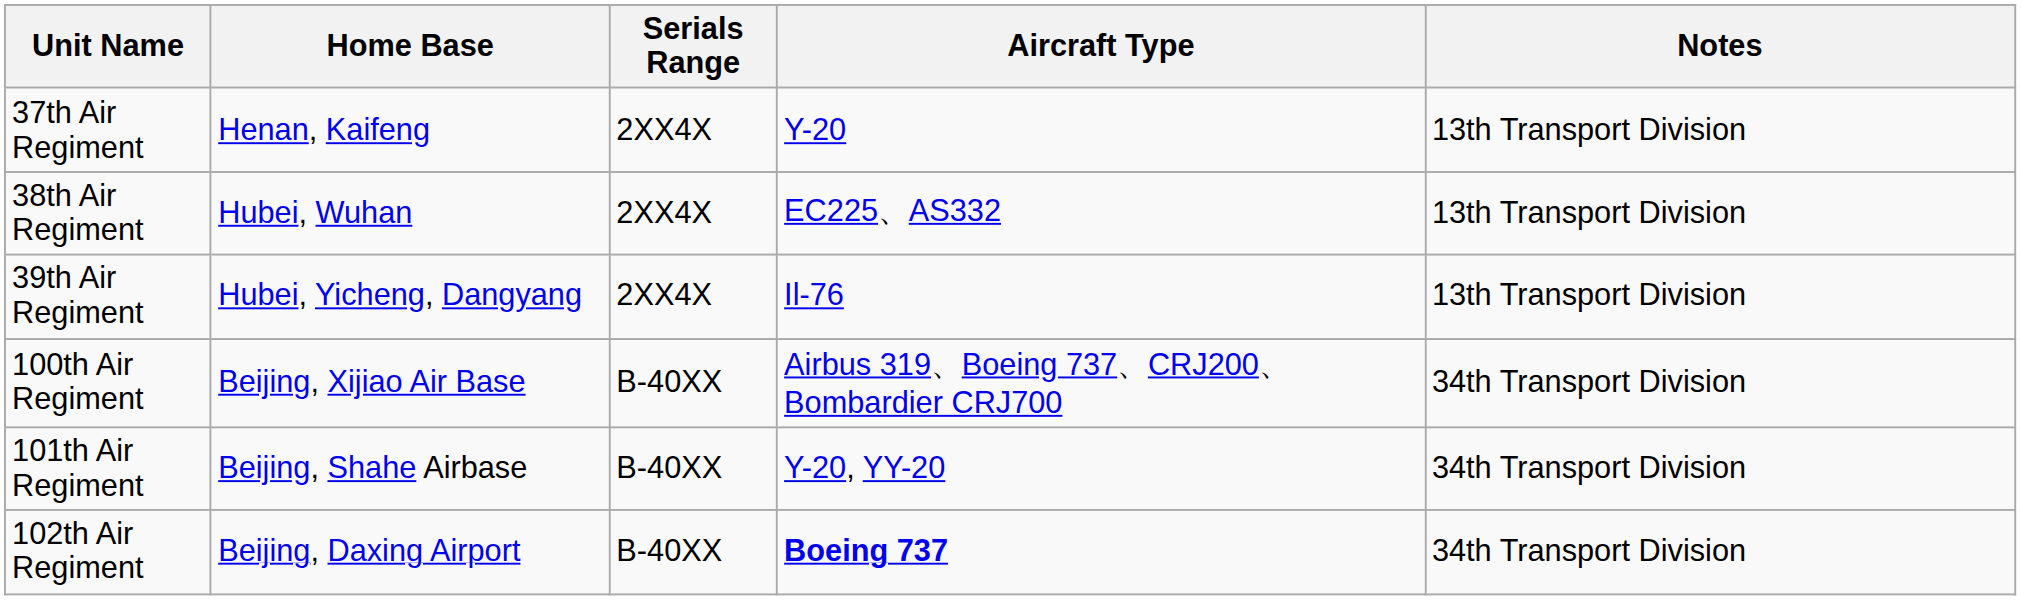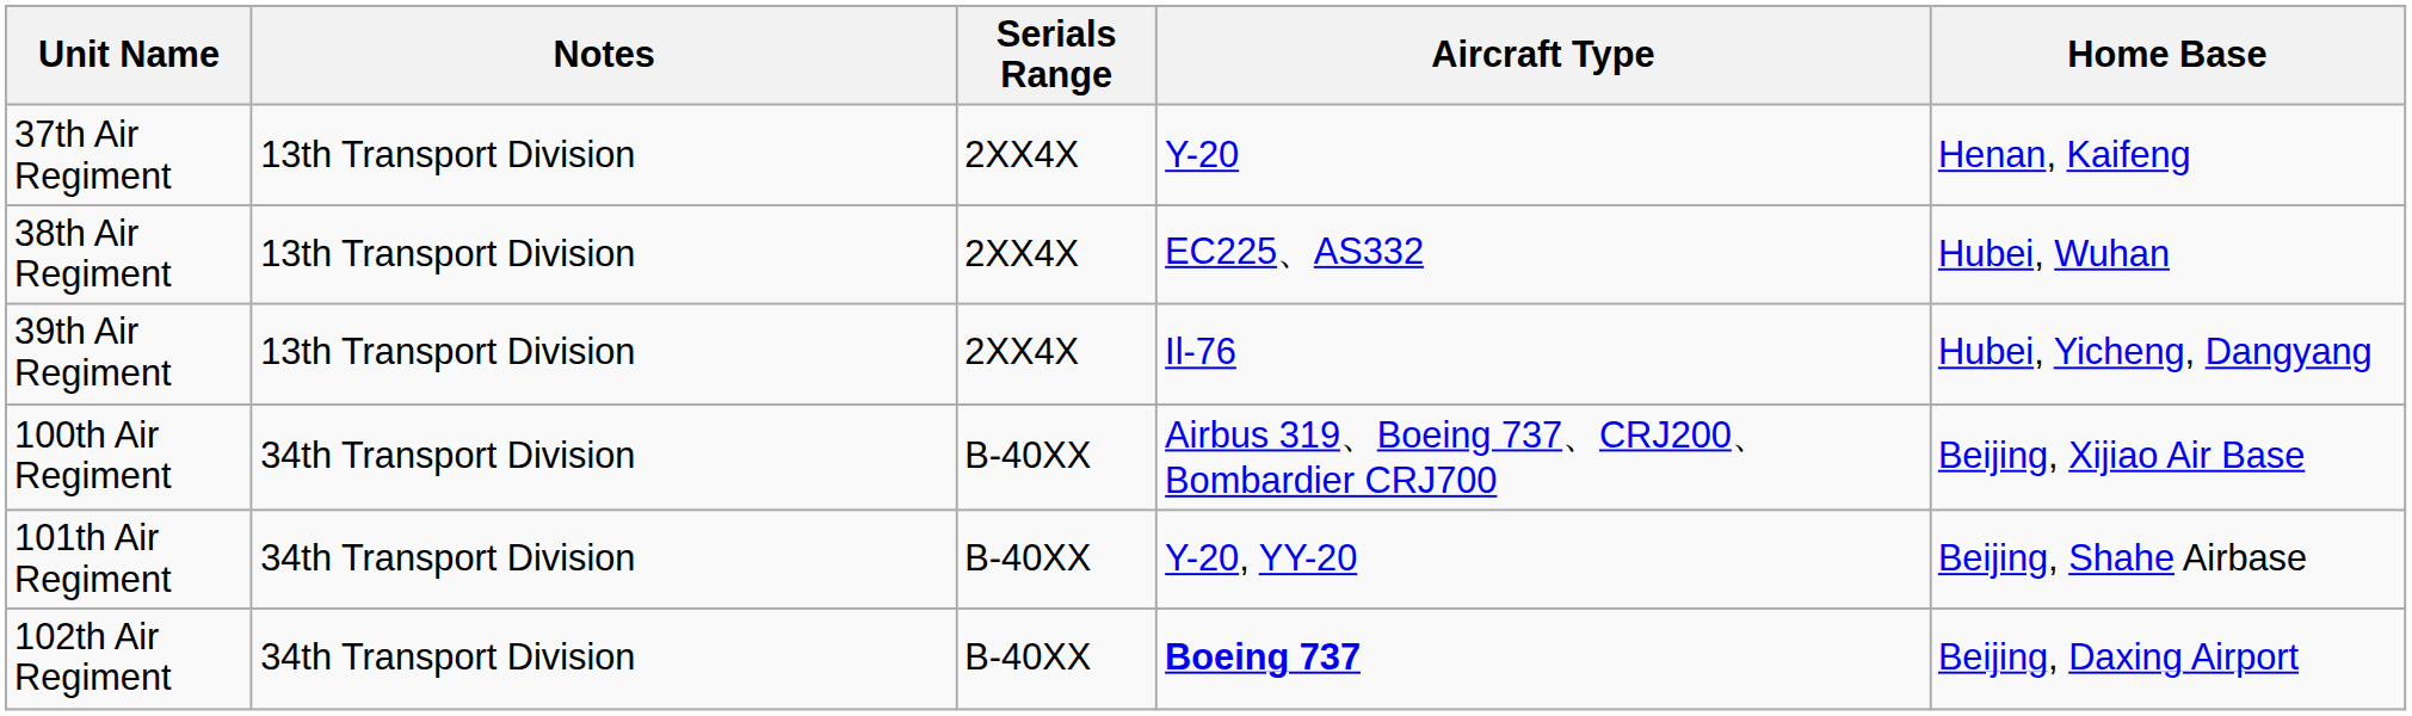 <table class="wikitable">
 <tr>
 <th scope="col" width="100">Unit Name</th>
-<th scope="col" width="200">Home Base</th>
+<th scope="col" width="300">Notes</th>
 <th scope="col" width="80">Serials Range</th>
 <th scope="col" width="330">Aircraft Type</th>
-<th scope="col" width="300">Notes</th>
+<th scope="col" width="200">Home Base</th>
 </tr>
 <tr>
 <td>37th Air Regiment</td>
-<td><a href='#'>Henan</a>, <a href='#'>Kaifeng</a></td>
+<td>13th Transport Division</td>
 <td>2XX4X</td>
 <td><a href='#'>Y-20</a></td>
-<td>13th Transport Division</td>
+<td><a href='#'>Henan</a>, <a href='#'>Kaifeng</a></td>
 </tr>
 <tr>
 <td>38th Air Regiment</td>
-<td><a href='#'>Hubei</a>, <a href='#'>Wuhan</a></td>
+<td>13th Transport Division</td>
 <td>2XX4X</td>
 <td><a href='#'>EC225</a>、<a href='#'>AS332</a></td>
-<td>13th Transport Division</td>
+<td><a href='#'>Hubei</a>, <a href='#'>Wuhan</a></td>
 </tr>
 <tr>
 <td>39th Air Regiment</td>
-<td><a href='#'>Hubei</a>, <a href='#'>Yicheng</a>, <a href='#'>Dangyang</a></td>
+<td>13th Transport Division</td>
 <td>2XX4X</td>
 <td><a href='#'>Il-76</a></td>
-<td>13th Transport Division</td>
+<td><a href='#'>Hubei</a>, <a href='#'>Yicheng</a>, <a href='#'>Dangyang</a></td>
 </tr>
 <tr>
 <td>100th Air Regiment</td>
-<td><a href='#'>Beijing</a>, <a href='#'>Xijiao Air Base</a></td>
+<td>34th Transport Division</td>
 <td>B-40XX</td>
 <td><a href='#'>Airbus 319</a>、<a href='#'>Boeing 737</a>、<a href='#'>CRJ200</a>、<a href='#'>Bombardier CRJ700</a></td>
-<td>34th Transport Division</td>
+<td><a href='#'>Beijing</a>, <a href='#'>Xijiao Air Base</a></td>
 </tr>
 <tr>
 <td>101th Air Regiment</td>
-<td><a href='#'>Beijing</a>, <a href='#'>Shahe</a> Airbase</td>
+<td>34th Transport Division</td>
 <td>B-40XX</td>
 <td><a href='#'>Y-20</a>, <a href='#'>YY-20</a></td>
-<td>34th Transport Division</td>
+<td><a href='#'>Beijing</a>, <a href='#'>Shahe</a> Airbase</td>
 </tr>
 <tr>
 <td>102th Air Regiment</td>
-<td><a href='#'>Beijing</a>, <a href='#'>Daxing Airport</a></td>
+<td>34th Transport Division</td>
 <td>B-40XX</td>
 <td><strong><a href='#'>Boeing 737</a></strong></td>
-<td>34th Transport Division</td>
+<td><a href='#'>Beijing</a>, <a href='#'>Daxing Airport</a></td>
 </tr>
 </table>
